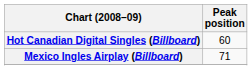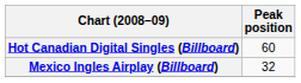 <table class="wikitable sortable plainrowheaders" style="text-align:center;">
 <tr>
 <th scope="col">Chart (2008–09)</th>
 <th scope="col">Peak<br>position</th>
 </tr>
 <tr>
 <th scope="row"><a href='#'>Hot Canadian Digital Singles</a> (<em><a href='#'>Billboard</a></em>)</th>
 <td>60</td>
 </tr>
 <tr>
 <th scope="row"><a href='#'>Mexico Ingles Airplay</a> (<em><a href='#'>Billboard</a></em>)</th>
-<td>71</td>
+<td>32</td>
 </tr>
 <tr>
 </tr>
 <tr>
 </tr>
 <tr>
 </tr>
 <tr>
 </tr>
 <tr>
 </tr>
 <tr>
 </tr>
 </table>
